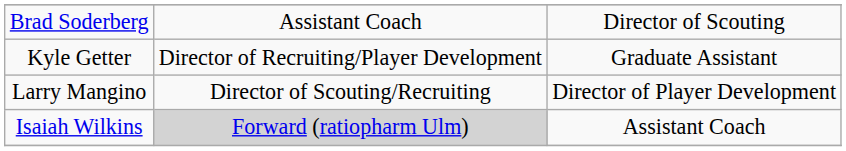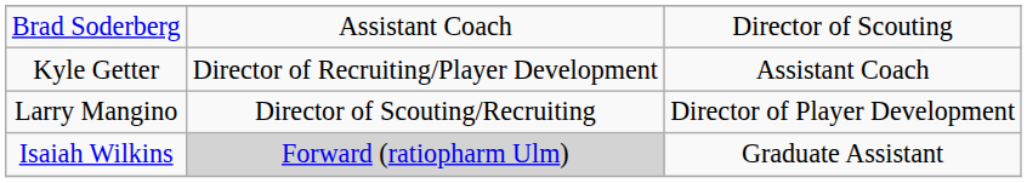 <table class="wikitable sortable" style="text-align: center">
 <tr align=center>
 </tr>
 <tr>
 <td><a href='#'>Brad Soderberg</a></td>
 <td>Assistant Coach</td>
 <td>Director of Scouting</td>
 </tr>
 <tr>
 <td>Kyle Getter</td>
 <td>Director of Recruiting/Player Development</td>
-<td>Graduate Assistant</td>
+<td>Assistant Coach</td>
 </tr>
 <tr>
 <td>Larry Mangino</td>
 <td>Director of Scouting/Recruiting</td>
 <td>Director of Player Development</td>
 </tr>
 <tr>
 <td><a href='#'>Isaiah Wilkins</a></td>
 <td style="background: lightgrey;"><a href='#'>Forward</a> (<a href='#'>ratiopharm Ulm</a>)</td>
-<td>Assistant Coach</td>
+<td>Graduate Assistant</td>
 </tr>
 <tr>
 </tr>
 </table>
